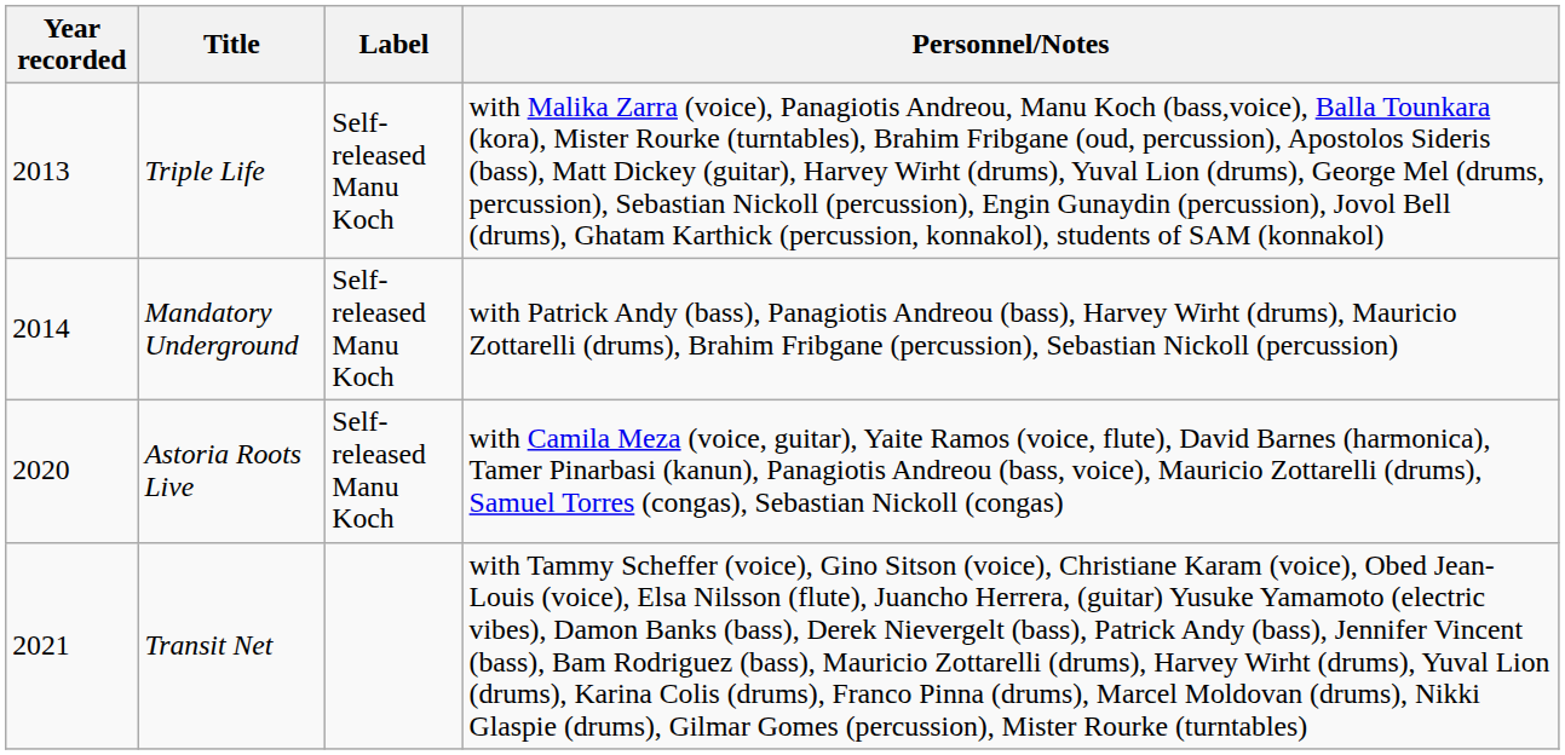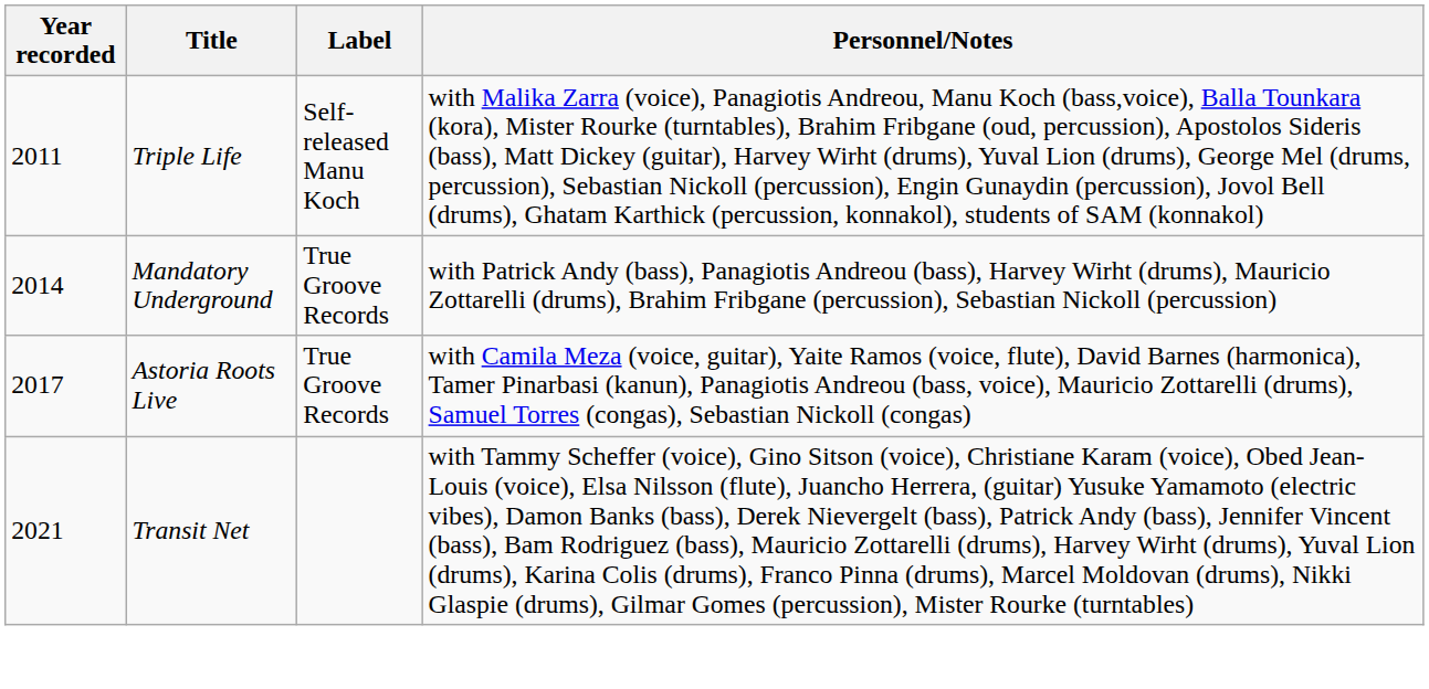 <table class="wikitable sortable">
 <tr>
 <th>Year recorded</th>
 <th>Title</th>
 <th>Label</th>
 <th>Personnel/Notes</th>
 </tr>
 <tr>
-<td>2013</td>
+<td>2011</td>
 <td><em>Triple Life</em></td>
 <td>Self-released Manu Koch</td>
 <td>with <a href='#'>Malika Zarra</a> (voice), Panagiotis Andreou, Manu Koch (bass,voice), <a href='#'>Balla Tounkara</a> (kora), Mister Rourke (turntables), Brahim Fribgane (oud, percussion), Apostolos Sideris (bass), Matt Dickey (guitar), Harvey Wirht (drums), Yuval Lion (drums), George Mel (drums, percussion), Sebastian Nickoll (percussion), Engin Gunaydin (percussion), Jovol Bell (drums), Ghatam Karthick (percussion, konnakol), students of SAM (konnakol)</td>
 </tr>
 <tr>
 <td>2014</td>
 <td><em>Mandatory Underground</em></td>
-<td>Self-released Manu Koch</td>
+<td>True Groove Records</td>
 <td>with Patrick Andy (bass), Panagiotis Andreou (bass), Harvey Wirht (drums), Mauricio Zottarelli (drums), Brahim Fribgane (percussion), Sebastian Nickoll (percussion)</td>
 </tr>
 <tr>
-<td>2020</td>
+<td>2017</td>
 <td><em>Astoria Roots Live</em></td>
-<td>Self-released Manu Koch</td>
+<td>True Groove Records</td>
 <td>with <a href='#'>Camila Meza</a> (voice, guitar), Yaite Ramos (voice, flute), David Barnes (harmonica), Tamer Pinarbasi (kanun), Panagiotis Andreou (bass, voice), Mauricio Zottarelli (drums), <a href='#'>Samuel Torres</a> (congas), Sebastian Nickoll (congas)</td>
 </tr>
 <tr>
 <td>2021</td>
 <td><em>Transit Net</em></td>
 <td></td>
 <td>with Tammy Scheffer (voice), Gino Sitson (voice), Christiane Karam (voice), Obed Jean-Louis (voice), Elsa Nilsson (flute), Juancho Herrera, (guitar) Yusuke Yamamoto (electric vibes), Damon Banks (bass), Derek Nievergelt (bass), Patrick Andy (bass), Jennifer Vincent (bass), Bam Rodriguez (bass), Mauricio Zottarelli (drums), Harvey Wirht (drums), Yuval Lion (drums), Karina Colis (drums), Franco Pinna (drums), Marcel Moldovan (drums), Nikki Glaspie (drums), Gilmar Gomes (percussion), Mister Rourke (turntables)</td>
 </tr>
 </table>
